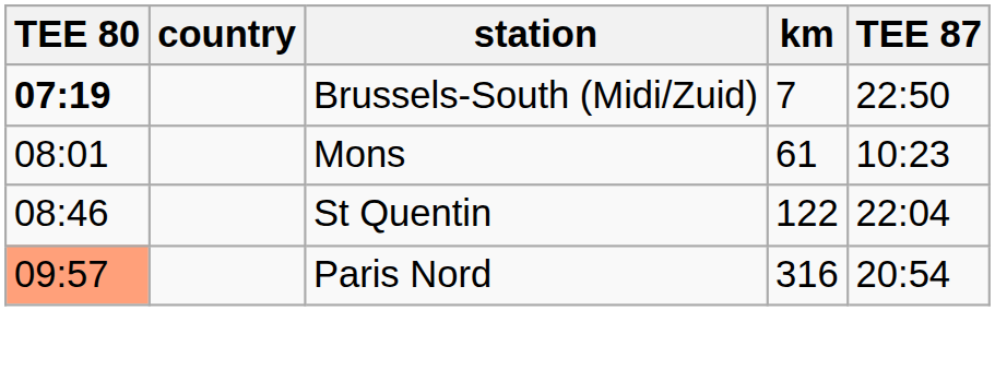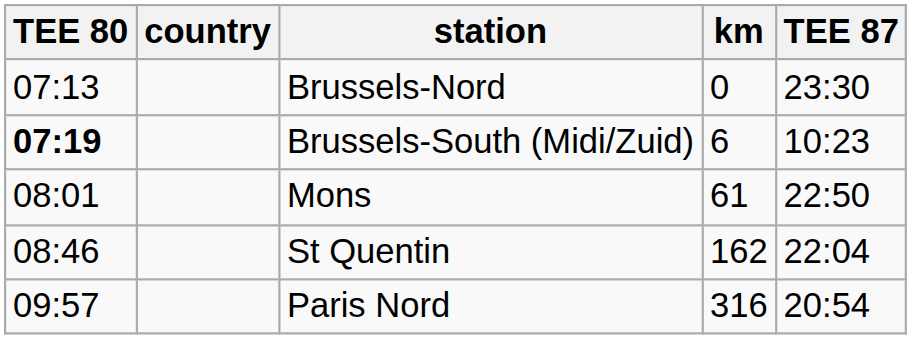 <table class="wikitable">
 <tr>
 <th>TEE 80</th>
 <th>country</th>
 <th>station</th>
 <th>km</th>
 <th>TEE 87</th>
 </tr>
 <tr>
+<td>07:13</td>
+<td></td>
+<td>Brussels-Nord</td>
+<td>0</td>
+<td>23:30</td>
+</tr>
+<tr>
 <td><strong>07:19</strong></td>
 <td></td>
 <td>Brussels-South (Midi/Zuid)</td>
-<td>7</td>
-<td>22:50</td>
+<td>6</td>
+<td>10:23</td>
 </tr>
 <tr>
 <td>08:01</td>
 <td></td>
 <td>Mons</td>
 <td>61</td>
-<td>10:23</td>
+<td>22:50</td>
 </tr>
 <tr>
 <td>08:46</td>
 <td></td>
 <td>St Quentin</td>
-<td>122</td>
+<td>162</td>
 <td>22:04</td>
 </tr>
 <tr>
-<td style="background: lightsalmon;">09:57</td>
+<td>09:57</td>
 <td></td>
 <td>Paris Nord</td>
 <td>316</td>
 <td>20:54</td>
 </tr>
 </table>
